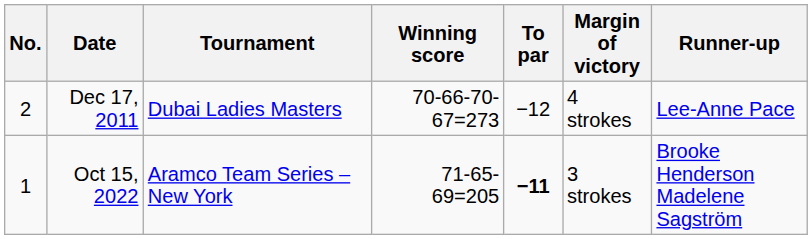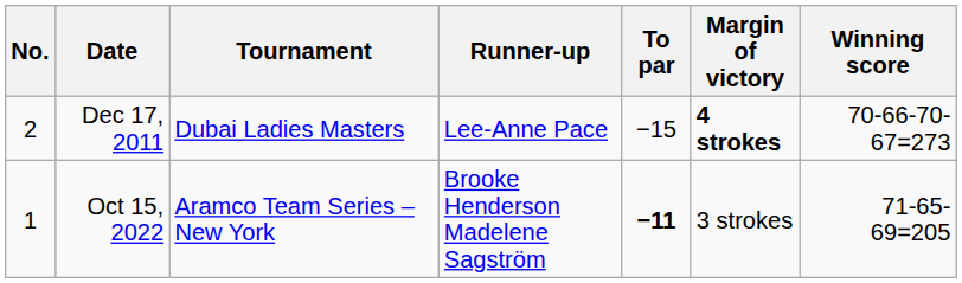 <table class="wikitable" style="font-size:95%;">
 <tr>
 <th>No.</th>
 <th>Date</th>
 <th>Tournament</th>
-<th>Winning score</th>
+<th>Runner-up</th>
 <th>To par</th>
 <th>Margin of<br>victory</th>
-<th>Runner-up</th>
+<th>Winning score</th>
 </tr>
 <tr>
 <td style="text-align:center">2</td>
 <td style="text-align:right">Dec 17, <a href='#'>2011</a></td>
 <td><a href='#'>Dubai Ladies Masters</a></td>
+<td> <a href='#'>Lee-Anne Pace</a></td>
+<td style="text-align:center">−15</td>
+<td><strong>4 strokes</strong></td>
 <td style="text-align:right">70-66-70-67=273</td>
-<td style="text-align:center">−12</td>
-<td>4 strokes</td>
-<td> <a href='#'>Lee-Anne Pace</a></td>
 </tr>
 <tr>
 <td style="text-align:center">1</td>
 <td style="text-align:right">Oct 15, <a href='#'>2022</a></td>
 <td><a href='#'>Aramco Team Series – New York</a></td>
-<td style="text-align:right">71-65-69=205</td>
+<td> <a href='#'>Brooke Henderson</a><br> <a href='#'>Madelene Sagström</a></td>
 <td style="text-align:center"><strong>−11</strong></td>
 <td>3 strokes</td>
-<td> <a href='#'>Brooke Henderson</a><br> <a href='#'>Madelene Sagström</a></td>
+<td style="text-align:right">71-65-69=205</td>
 </tr>
 </table>
